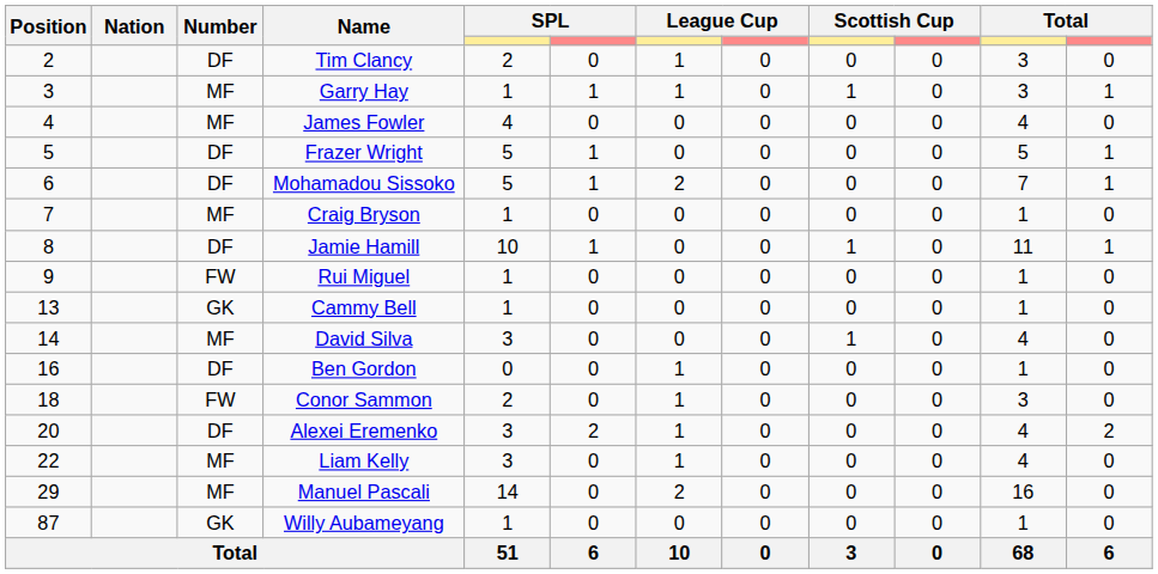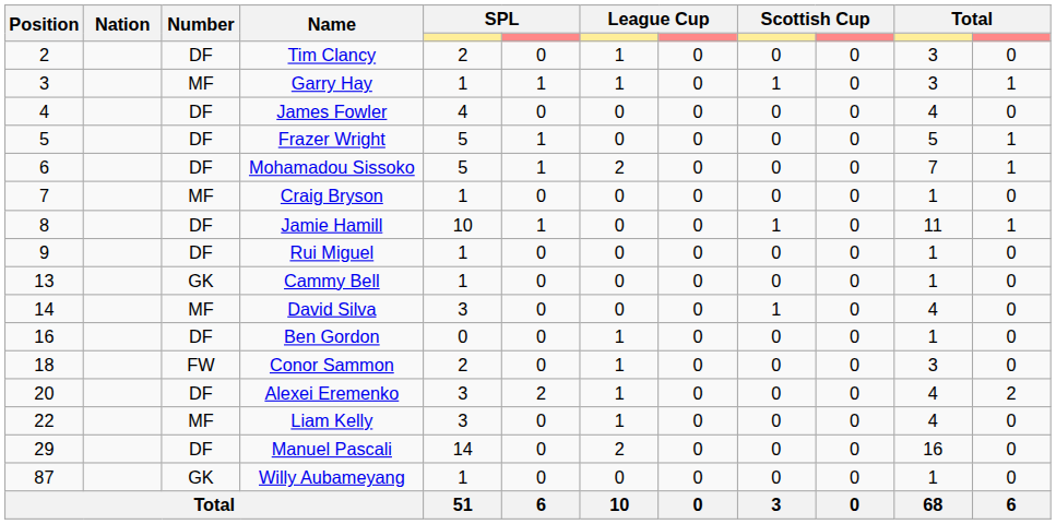 <table class="wikitable" style="font-size: 95%; text-align: center;">
 <tr>
 <th rowspan=2 width=60>Position</th>
 <th rowspan=2 width=60>Nation</th>
 <th rowspan=2 width=60>Number</th>
 <th rowspan=2 width=150>Name</th>
 <th colspan=2>SPL</th>
 <th colspan=2>League Cup</th>
 <th colspan=2>Scottish Cup</th>
 <th colspan=2>Total</th>
 </tr>
 <tr>
 <th style="width:60px; background:#fe9;"></th>
 <th style="width:60px; background:#ff8888;"></th>
 <th style="width:60px; background:#fe9;"></th>
 <th style="width:60px; background:#ff8888;"></th>
 <th style="width:60px; background:#fe9;"></th>
 <th style="width:60px; background:#ff8888;"></th>
 <th style="width:60px; background:#fe9;"></th>
 <th style="width:60px; background:#ff8888;"></th>
 </tr>
 <tr>
 <td>2</td>
 <td></td>
 <td>DF</td>
 <td><a href='#'>Tim Clancy</a></td>
 <td>2</td>
 <td>0</td>
 <td>1</td>
 <td>0</td>
 <td>0</td>
 <td>0</td>
 <td>3</td>
 <td>0</td>
 </tr>
 <tr>
 <td>3</td>
 <td></td>
 <td>MF</td>
 <td><a href='#'>Garry Hay</a></td>
 <td>1</td>
 <td>1</td>
 <td>1</td>
 <td>0</td>
 <td>1</td>
 <td>0</td>
 <td>3</td>
 <td>1</td>
 </tr>
 <tr>
 <td>4</td>
 <td></td>
-<td>MF</td>
+<td>DF</td>
 <td><a href='#'>James Fowler</a></td>
 <td>4</td>
 <td>0</td>
 <td>0</td>
 <td>0</td>
 <td>0</td>
 <td>0</td>
 <td>4</td>
 <td>0</td>
 </tr>
 <tr>
 <td>5</td>
 <td></td>
 <td>DF</td>
 <td><a href='#'>Frazer Wright</a></td>
 <td>5</td>
 <td>1</td>
 <td>0</td>
 <td>0</td>
 <td>0</td>
 <td>0</td>
 <td>5</td>
 <td>1</td>
 </tr>
 <tr>
 <td>6</td>
 <td></td>
 <td>DF</td>
 <td><a href='#'>Mohamadou Sissoko</a></td>
 <td>5</td>
 <td>1</td>
 <td>2</td>
 <td>0</td>
 <td>0</td>
 <td>0</td>
 <td>7</td>
 <td>1</td>
 </tr>
 <tr>
 <td>7</td>
 <td></td>
 <td>MF</td>
 <td><a href='#'>Craig Bryson</a></td>
 <td>1</td>
 <td>0</td>
 <td>0</td>
 <td>0</td>
 <td>0</td>
 <td>0</td>
 <td>1</td>
 <td>0</td>
 </tr>
 <tr>
 <td>8</td>
 <td></td>
 <td>DF</td>
 <td><a href='#'>Jamie Hamill</a></td>
 <td>10</td>
 <td>1</td>
 <td>0</td>
 <td>0</td>
 <td>1</td>
 <td>0</td>
 <td>11</td>
 <td>1</td>
 </tr>
 <tr>
 <td>9</td>
 <td></td>
-<td>FW</td>
+<td>DF</td>
 <td><a href='#'>Rui Miguel</a></td>
 <td>1</td>
 <td>0</td>
 <td>0</td>
 <td>0</td>
 <td>0</td>
 <td>0</td>
 <td>1</td>
 <td>0</td>
 </tr>
 <tr>
 <td>13</td>
 <td></td>
 <td>GK</td>
 <td><a href='#'>Cammy Bell</a></td>
 <td>1</td>
 <td>0</td>
 <td>0</td>
 <td>0</td>
 <td>0</td>
 <td>0</td>
 <td>1</td>
 <td>0</td>
 </tr>
 <tr>
 <td>14</td>
 <td></td>
 <td>MF</td>
 <td><a href='#'>David Silva</a></td>
 <td>3</td>
 <td>0</td>
 <td>0</td>
 <td>0</td>
 <td>1</td>
 <td>0</td>
 <td>4</td>
 <td>0</td>
 </tr>
 <tr>
 <td>16</td>
 <td></td>
 <td>DF</td>
 <td><a href='#'>Ben Gordon</a></td>
 <td>0</td>
 <td>0</td>
 <td>1</td>
 <td>0</td>
 <td>0</td>
 <td>0</td>
 <td>1</td>
 <td>0</td>
 </tr>
 <tr>
 <td>18</td>
 <td></td>
 <td>FW</td>
 <td><a href='#'>Conor Sammon</a></td>
 <td>2</td>
 <td>0</td>
 <td>1</td>
 <td>0</td>
 <td>0</td>
 <td>0</td>
 <td>3</td>
 <td>0</td>
 </tr>
 <tr>
 <td>20</td>
 <td></td>
 <td>DF</td>
 <td><a href='#'>Alexei Eremenko</a></td>
 <td>3</td>
 <td>2</td>
 <td>1</td>
 <td>0</td>
 <td>0</td>
 <td>0</td>
 <td>4</td>
 <td>2</td>
 </tr>
 <tr>
 <td>22</td>
 <td></td>
 <td>MF</td>
 <td><a href='#'>Liam Kelly</a></td>
 <td>3</td>
 <td>0</td>
 <td>1</td>
 <td>0</td>
 <td>0</td>
 <td>0</td>
 <td>4</td>
 <td>0</td>
 </tr>
 <tr>
 <td>29</td>
 <td></td>
-<td>MF</td>
+<td>DF</td>
 <td><a href='#'>Manuel Pascali</a></td>
 <td>14</td>
 <td>0</td>
 <td>2</td>
 <td>0</td>
 <td>0</td>
 <td>0</td>
 <td>16</td>
 <td>0</td>
 </tr>
 <tr>
 <td>87</td>
 <td></td>
 <td>GK</td>
 <td><a href='#'>Willy Aubameyang</a></td>
 <td>1</td>
 <td>0</td>
 <td>0</td>
 <td>0</td>
 <td>0</td>
 <td>0</td>
 <td>1</td>
 <td>0</td>
 </tr>
 <tr>
 <th colspan=4>Total</th>
 <th>51</th>
 <th>6</th>
 <th>10</th>
 <th>0</th>
 <th>3</th>
 <th>0</th>
 <th>68</th>
 <th>6</th>
 </tr>
 </table>
